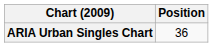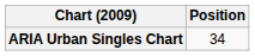 <table class="wikitable plainrowheaders" style="text-align:center">
 <tr>
 <th scope="col">Chart (2009)</th>
 <th scope="col">Position</th>
 </tr>
 <tr>
 <th scope="row">ARIA Urban Singles Chart</th>
-<td>36</td>
+<td>34</td>
 </tr>
 </table>
